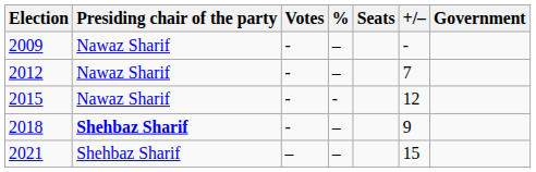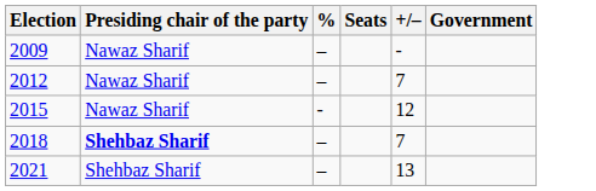 <table class="wikitable">
 <tr>
 <th><strong>Election</strong></th>
 <th>Presiding chair of the party</th>
-<th><strong>Votes</strong></th>
 <th><strong>%</strong></th>
 <th><strong>Seats</strong></th>
 <th>+/–</th>
 <th>Government</th>
 </tr>
 <tr>
 <td><a href='#'>2009</a></td>
 <td><a href='#'>Nawaz Sharif</a></td>
-<td>-</td>
 <td>–</td>
 <td></td>
 <td>-</td>
 <td></td>
 </tr>
 <tr>
 <td><a href='#'>2012</a></td>
 <td><a href='#'>Nawaz Sharif</a></td>
-<td>-</td>
 <td>–</td>
 <td></td>
 <td>7</td>
 <td></td>
 </tr>
 <tr>
 <td><a href='#'>2015</a></td>
 <td><a href='#'>Nawaz Sharif</a></td>
 <td>-</td>
-<td>-</td>
 <td></td>
 <td> 12</td>
 <td></td>
 </tr>
 <tr>
 <td><a href='#'>2018</a></td>
 <td><strong><a href='#'>Shehbaz Sharif</a></strong></td>
-<td>-</td>
 <td>–</td>
 <td></td>
-<td> 9</td>
+<td> 7</td>
 <td></td>
 </tr>
 <tr>
 <td><a href='#'>2021</a></td>
 <td><a href='#'>Shehbaz Sharif</a></td>
 <td>–</td>
-<td>–</td>
 <td></td>
-<td> 15</td>
+<td> 13</td>
 <td></td>
 </tr>
 </table>
